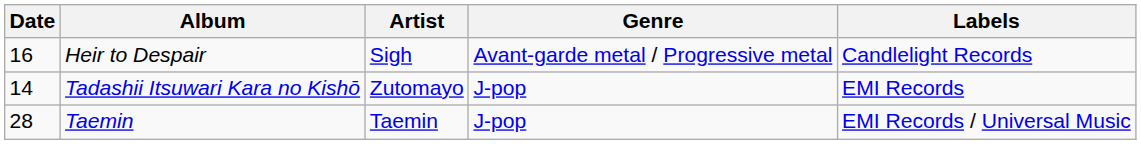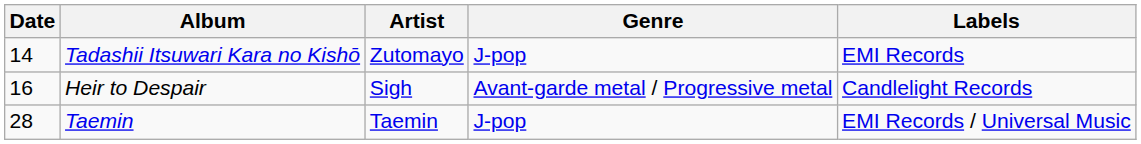 <table class="wikitable">
 <tr>
 <th>Date</th>
 <th>Album</th>
 <th>Artist</th>
 <th>Genre</th>
 <th>Labels</th>
 </tr>
 <tr>
+<td>14</td>
+<td><em><a href='#'>Tadashii Itsuwari Kara no Kishō</a></em></td>
+<td><a href='#'>Zutomayo</a></td>
+<td><a href='#'>J-pop</a></td>
+<td><a href='#'>EMI Records</a></td>
+</tr>
+<tr>
 <td>16</td>
 <td><em>Heir to Despair</em></td>
 <td><a href='#'>Sigh</a></td>
 <td><a href='#'>Avant-garde metal</a> / <a href='#'>Progressive metal</a></td>
 <td><a href='#'>Candlelight Records</a></td>
-</tr>
-<tr>
-<td>14</td>
-<td><em><a href='#'>Tadashii Itsuwari Kara no Kishō</a></em></td>
-<td><a href='#'>Zutomayo</a></td>
-<td><a href='#'>J-pop</a></td>
-<td><a href='#'>EMI Records</a></td>
 </tr>
 <tr>
 <td>28</td>
 <td><em><a href='#'>Taemin</a></em></td>
 <td><a href='#'>Taemin</a></td>
 <td><a href='#'>J-pop</a></td>
 <td><a href='#'>EMI Records</a> / <a href='#'>Universal Music</a></td>
 </tr>
 </table>
